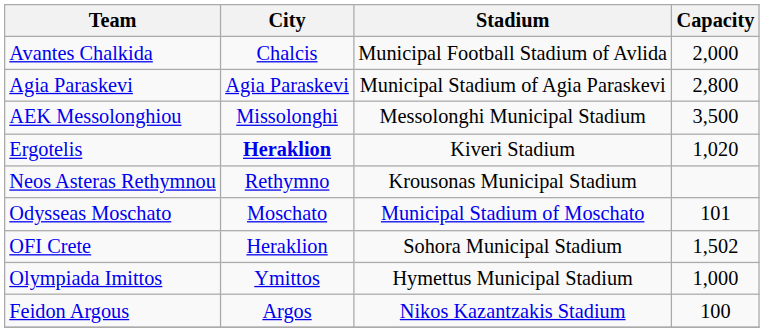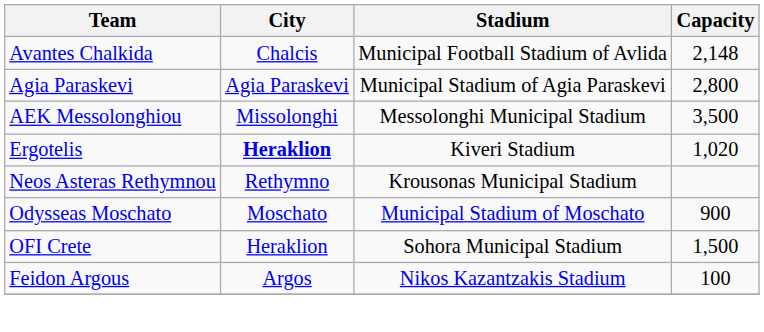 <table class="wikitable sortable" style="text-align:center;">
 <tr>
 <th>Team</th>
 <th>City</th>
 <th>Stadium</th>
 <th>Capacity</th>
 </tr>
 <tr>
 <td style="text-align:left;"><a href='#'>Avantes Chalkida</a></td>
 <td><a href='#'>Chalcis</a></td>
 <td>Municipal Football Stadium of Avlida</td>
-<td align="center">2,000</td>
+<td align="center">2,148</td>
 </tr>
 <tr>
 <td style="text-align:left;"><a href='#'>Agia Paraskevi</a></td>
 <td><a href='#'>Agia Paraskevi</a></td>
 <td>Municipal Stadium of Agia Paraskevi</td>
 <td align="center">2,800</td>
 </tr>
 <tr>
 <td style="text-align:left;"><a href='#'>AEK Messolonghiou</a></td>
 <td><a href='#'>Missolonghi</a></td>
 <td>Messolonghi Municipal Stadium</td>
 <td align="center">3,500</td>
 </tr>
 <tr>
 <td style="text-align:left;"><a href='#'>Ergotelis</a></td>
 <td><strong><a href='#'>Heraklion</a></strong></td>
 <td>Kiveri Stadium</td>
 <td align="center">1,020</td>
 </tr>
 <tr>
 <td style="text-align:left;"><a href='#'>Neos Asteras Rethymnou</a></td>
 <td><a href='#'>Rethymno</a></td>
 <td>Krousonas Municipal Stadium</td>
 <td align="center"></td>
 </tr>
 <tr>
 <td style="text-align:left;"><a href='#'>Odysseas Moschato</a></td>
 <td><a href='#'>Moschato</a></td>
 <td><a href='#'>Municipal Stadium of Moschato</a></td>
-<td align="center">101</td>
+<td align="center">900</td>
 </tr>
 <tr>
 <td style="text-align:left;"><a href='#'>OFI Crete</a></td>
 <td><a href='#'>Heraklion</a></td>
 <td>Sohora Municipal Stadium</td>
-<td align="center">1,502</td>
-</tr>
-<tr>
-<td style="text-align:left;"><a href='#'>Olympiada Imittos</a></td>
-<td><a href='#'>Ymittos</a></td>
-<td>Hymettus Municipal Stadium</td>
-<td style="text-align:center;">1,000</td>
+<td align="center">1,500</td>
 </tr>
 <tr>
 <td style="text-align:left;"><a href='#'>Feidon Argous</a></td>
 <td><a href='#'>Argos</a></td>
 <td><a href='#'>Nikos Kazantzakis Stadium</a></td>
 <td align="center">100</td>
 </tr>
 <tr>
 </tr>
 </table>
